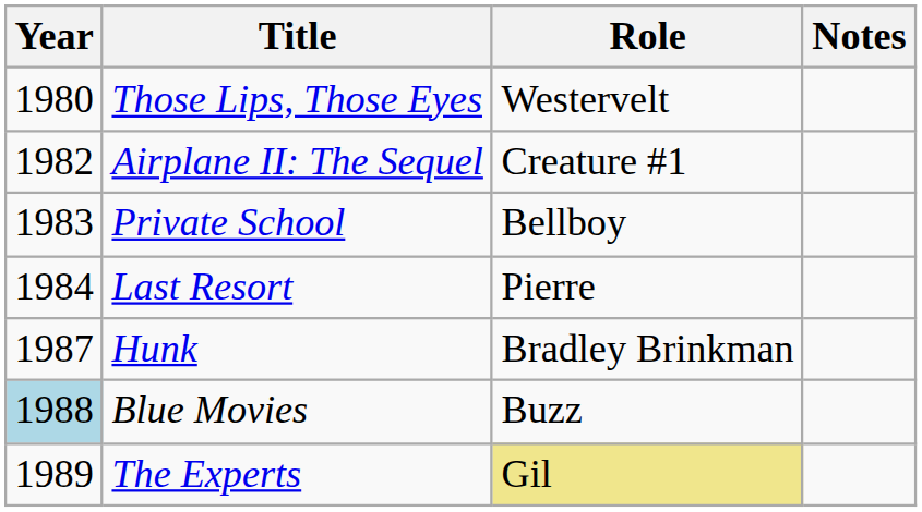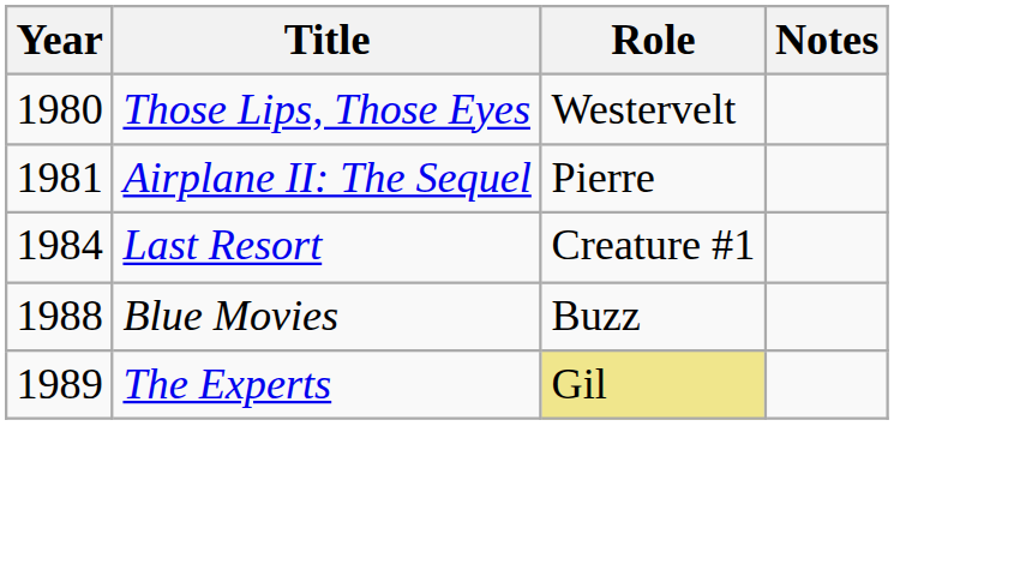 <table class="wikitable sortable">
 <tr>
 <th>Year</th>
 <th>Title</th>
 <th>Role</th>
 <th>Notes</th>
 </tr>
 <tr>
 <td>1980</td>
 <td><em><a href='#'>Those Lips, Those Eyes</a></em></td>
 <td>Westervelt</td>
 <td></td>
 </tr>
 <tr>
-<td>1982</td>
+<td>1981</td>
 <td><em><a href='#'>Airplane II: The Sequel</a></em></td>
-<td>Creature #1</td>
-<td></td>
-</tr>
-<tr>
-<td>1983</td>
-<td><a href='#'><em>Private School</em></a></td>
-<td>Bellboy</td>
+<td>Pierre</td>
 <td></td>
 </tr>
 <tr>
 <td>1984</td>
 <td><a href='#'><em>Last Resort</em></a></td>
-<td>Pierre</td>
+<td>Creature #1</td>
 <td></td>
 </tr>
 <tr>
-<td>1987</td>
-<td><a href='#'><em>Hunk</em></a></td>
-<td>Bradley Brinkman</td>
-<td></td>
-</tr>
-<tr>
-<td style="background: lightblue;">1988</td>
+<td>1988</td>
 <td><em>Blue Movies</em></td>
 <td>Buzz</td>
 <td></td>
 </tr>
 <tr>
 <td>1989</td>
 <td><a href='#'><em>The Experts</em></a></td>
 <td style="background: khaki;">Gil</td>
 <td></td>
 </tr>
 </table>
